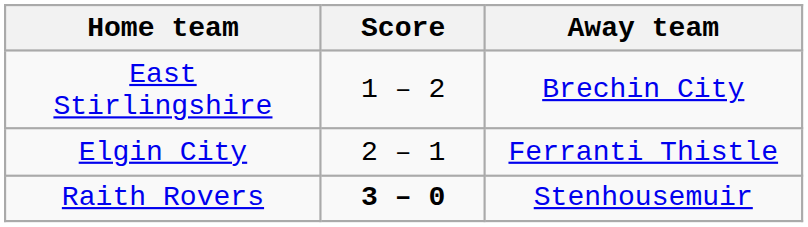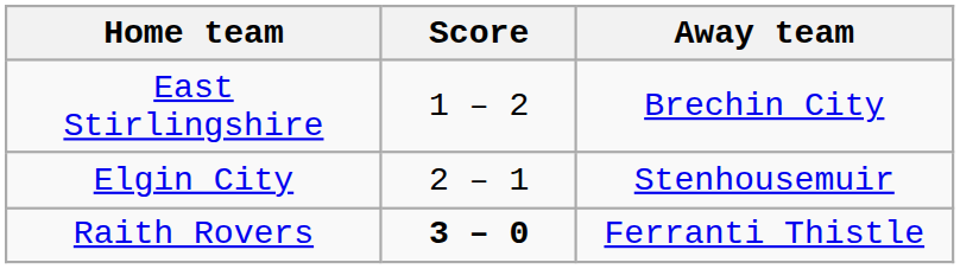 <table class="wikitable" style="text-align: center">
 <tr>
 <th width=140>Home team</th>
 <th width=70>Score</th>
 <th width=140>Away team</th>
 </tr>
 <tr>
 <td><a href='#'>East Stirlingshire</a></td>
 <td>1 – 2</td>
 <td><a href='#'>Brechin City</a></td>
 </tr>
 <tr>
 <td><a href='#'>Elgin City</a></td>
 <td>2 – 1</td>
-<td><a href='#'>Ferranti Thistle</a></td>
+<td><a href='#'>Stenhousemuir</a></td>
 </tr>
 <tr>
 <td><a href='#'>Raith Rovers</a></td>
 <td><strong>3 – 0</strong></td>
-<td><a href='#'>Stenhousemuir</a></td>
+<td><a href='#'>Ferranti Thistle</a></td>
 </tr>
 </table>
